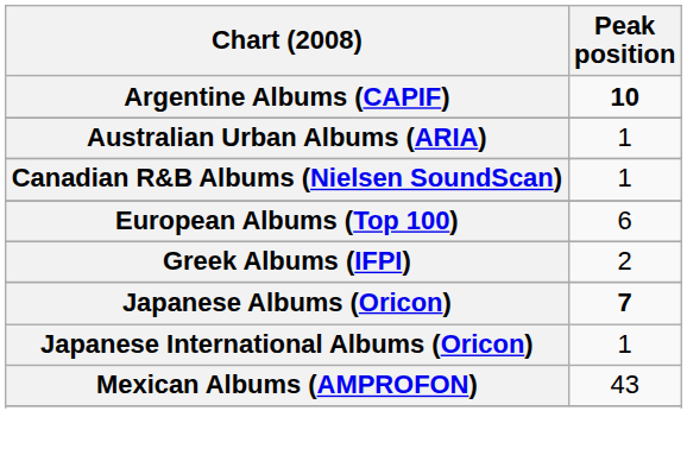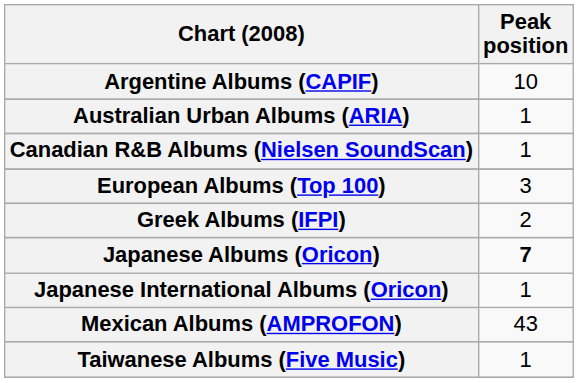 <table class="wikitable sortable plainrowheaders" style="text-align:center">
 <tr>
 <th scope="col">Chart (2008)</th>
 <th scope="col">Peak<br>position</th>
 </tr>
 <tr>
 <th scope="row">Argentine Albums (<a href='#'>CAPIF</a>)</th>
-<td><strong>10</strong></td>
+<td>10</td>
 </tr>
 <tr>
 </tr>
 <tr>
 <th scope="row">Australian Urban Albums (<a href='#'>ARIA</a>)</th>
 <td>1</td>
 </tr>
 <tr>
 </tr>
 <tr>
 </tr>
 <tr>
 </tr>
 <tr>
 </tr>
 <tr>
 <th scope="row">Canadian R&B Albums (<a href='#'>Nielsen SoundScan</a>)</th>
 <td>1</td>
 </tr>
 <tr>
 </tr>
 <tr>
 </tr>
 <tr>
 </tr>
 <tr>
 <th scope="row">European Albums (<a href='#'>Top 100</a>)</th>
-<td>6</td>
+<td>3</td>
 </tr>
 <tr>
 </tr>
 <tr>
 </tr>
 <tr>
 <th scope="row">Greek Albums (<a href='#'>IFPI</a>)</th>
 <td>2</td>
 </tr>
 <tr>
 </tr>
 <tr>
 </tr>
 <tr>
 <th scope="row">Japanese Albums (<a href='#'>Oricon</a>)</th>
 <td><strong>7</strong></td>
 </tr>
 <tr>
 <th scope="row">Japanese International Albums (<a href='#'>Oricon</a>)</th>
 <td>1</td>
 </tr>
 <tr>
 <th scope="row">Mexican Albums (<a href='#'>AMPROFON</a>)</th>
 <td>43</td>
 </tr>
 <tr>
 </tr>
 <tr>
 </tr>
 <tr>
 </tr>
 <tr>
 </tr>
 <tr>
 </tr>
 <tr>
 </tr>
 <tr>
 </tr>
 <tr>
 </tr>
 <tr>
+<th scope="row">Taiwanese Albums (<a href='#'>Five Music</a>)</th>
+<td>1</td>
+</tr>
+<tr>
 </tr>
 <tr>
 </tr>
 <tr>
 </tr>
 <tr>
 </tr>
 </table>
